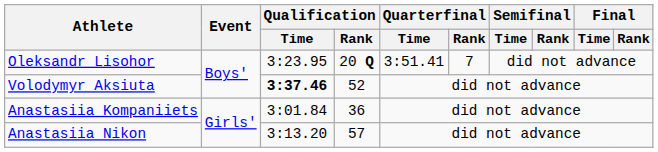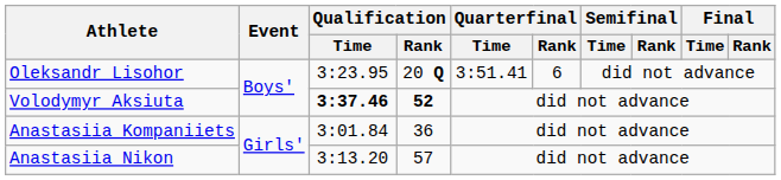 <table class=wikitable style=font-size:90%;text-align:center>
 <tr>
 <th rowspan=2>Athlete</th>
 <th rowspan=2>Event</th>
 <th colspan=2>Qualification</th>
 <th colspan=2>Quarterfinal</th>
 <th colspan=2>Semifinal</th>
 <th colspan=2>Final</th>
 </tr>
 <tr style=font-size:95%>
 <th>Time</th>
 <th>Rank</th>
 <th>Time</th>
 <th>Rank</th>
 <th>Time</th>
 <th>Rank</th>
 <th>Time</th>
 <th>Rank</th>
 </tr>
 <tr>
 <td align=left><a href='#'>Oleksandr Lisohor</a></td>
 <td align=left rowspan=2><a href='#'>Boys'</a></td>
 <td>3:23.95</td>
 <td>20 <strong>Q</strong></td>
 <td>3:51.41</td>
-<td>7</td>
+<td>6</td>
 <td colspan=4>did not advance</td>
 </tr>
 <tr>
 <td align=left><a href='#'>Volodymyr Aksiuta</a></td>
 <td><strong>3:37.46</strong></td>
-<td>52</td>
+<td><strong>52</strong></td>
 <td colspan=6>did not advance</td>
 </tr>
 <tr>
 <td align=left><a href='#'>Anastasiia Kompaniiets</a></td>
 <td align=left rowspan=2><a href='#'>Girls'</a></td>
 <td>3:01.84</td>
 <td>36</td>
 <td colspan=6>did not advance</td>
 </tr>
 <tr>
 <td align=left><a href='#'>Anastasiia Nikon</a></td>
 <td>3:13.20</td>
 <td>57</td>
 <td colspan=6>did not advance</td>
 </tr>
 </table>
